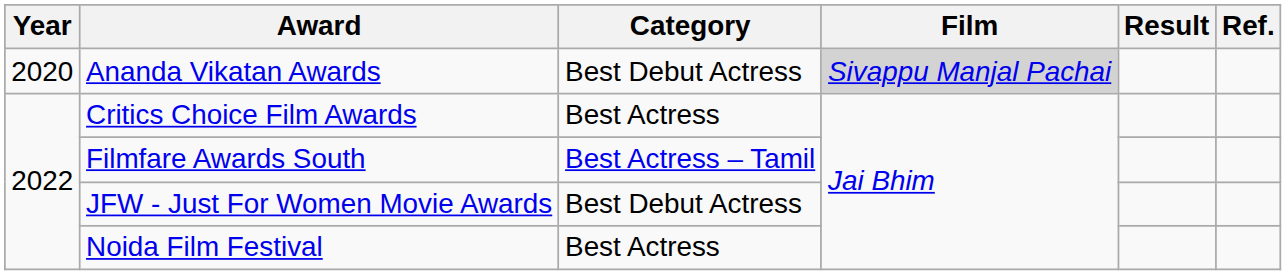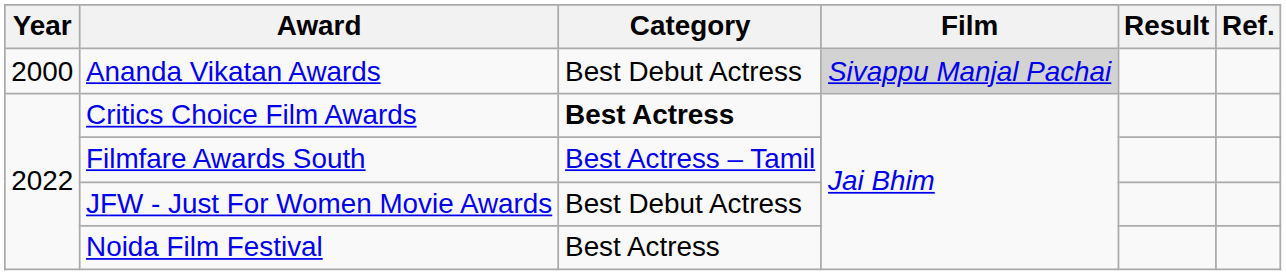 <table class="wikitable sortable">
 <tr>
 <th>Year</th>
 <th>Award</th>
 <th>Category</th>
 <th>Film</th>
 <th>Result</th>
 <th scope="col" class="unsortable">Ref.</th>
 </tr>
 <tr>
-<td>2020</td>
+<td>2000</td>
 <td><a href='#'>Ananda Vikatan Awards</a></td>
 <td>Best Debut Actress</td>
 <td style="background: lightgrey;"><em><a href='#'>Sivappu Manjal Pachai</a></em></td>
 <td></td>
 <td style="text-align:center;"></td>
 </tr>
 <tr>
 <td rowspan="4">2022</td>
 <td><a href='#'>Critics Choice Film Awards</a></td>
-<td>Best Actress</td>
+<td><strong>Best Actress</strong></td>
 <td rowspan="4"><em><a href='#'>Jai Bhim</a></em></td>
 <td></td>
 <td style="text-align:center;"></td>
 </tr>
 <tr>
 <td><a href='#'>Filmfare Awards South</a></td>
 <td><a href='#'>Best Actress – Tamil</a></td>
 <td></td>
 <td style="text-align:center;"></td>
 </tr>
 <tr>
 <td><a href='#'>JFW - Just For Women Movie Awards</a></td>
 <td>Best Debut Actress</td>
 <td></td>
 <td style="text-align:center;"></td>
 </tr>
 <tr>
 <td><a href='#'>Noida Film Festival</a></td>
 <td>Best Actress</td>
 <td></td>
 <td style="text-align:center;"></td>
 </tr>
 </table>
